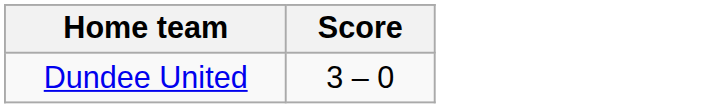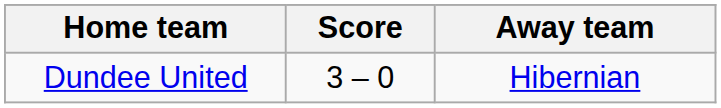 <table class="wikitable" style="text-align: center">
 <tr>
 <th width=140>Home team</th>
 <th width=70>Score</th>
+<th width=140>Away team</th>
 </tr>
 <tr>
 <td><a href='#'>Dundee United</a></td>
 <td>3 – 0</td>
+<td><a href='#'>Hibernian</a></td>
 </tr>
 </table>
